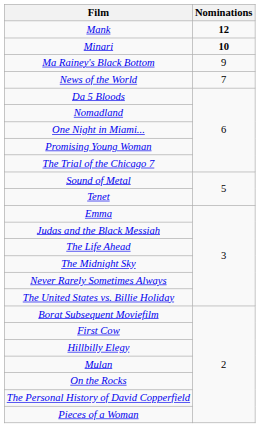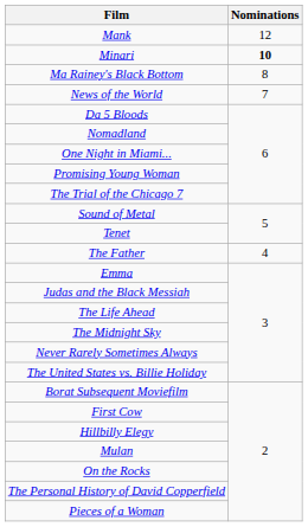 <table class="wikitable" rowspan="2" style="text-align:center" background: #f6e39c;>
 <tr>
 <th scope="col" style="text-align:center">Film</th>
 <th scope="col" style="width:55px">Nominations</th>
 </tr>
 <tr>
 <td><em><a href='#'>Mank</a></em></td>
-<td style="text-align:center"><strong>12</strong></td>
+<td style="text-align:center">12</td>
 </tr>
 <tr>
 <td><em><a href='#'>Minari</a></em></td>
 <td style="text-align:center"><strong>10</strong></td>
 </tr>
 <tr>
 <td><em><a href='#'>Ma Rainey's Black Bottom</a></em></td>
-<td style="text-align:center">9</td>
+<td style="text-align:center">8</td>
 </tr>
 <tr>
 <td><em><a href='#'>News of the World</a></em></td>
 <td style="text-align:center">7</td>
 </tr>
 <tr>
 <td><em><a href='#'>Da 5 Bloods</a></em></td>
 <td rowspan=5 style="text-align:center">6</td>
 </tr>
 <tr>
 <td><em><a href='#'>Nomadland</a></em></td>
 </tr>
 <tr>
 <td><em><a href='#'>One Night in Miami...</a></em></td>
 </tr>
 <tr>
 <td><em><a href='#'>Promising Young Woman</a></em></td>
 </tr>
 <tr>
 <td><em><a href='#'>The Trial of the Chicago 7</a></em></td>
 </tr>
 <tr>
 <td><em><a href='#'>Sound of Metal</a></em></td>
 <td rowspan=2 style="text-align:center">5</td>
 </tr>
 <tr>
 <td><em><a href='#'>Tenet</a></em></td>
+</tr>
+<tr>
+<td><em><a href='#'>The Father</a></em></td>
+<td style="text-align:center">4</td>
 </tr>
 <tr>
 <td><em><a href='#'>Emma</a></em></td>
 <td rowspan=6 style="text-align:center">3</td>
 </tr>
 <tr>
 <td><em><a href='#'>Judas and the Black Messiah</a></em></td>
 </tr>
 <tr>
 <td><em><a href='#'>The Life Ahead</a></em></td>
 </tr>
 <tr>
 <td><em><a href='#'>The Midnight Sky</a></em></td>
 </tr>
 <tr>
 <td><em><a href='#'>Never Rarely Sometimes Always</a></em></td>
 </tr>
 <tr>
 <td><em><a href='#'>The United States vs. Billie Holiday</a></em></td>
 </tr>
 <tr>
 <td><em><a href='#'>Borat Subsequent Moviefilm</a></em></td>
 <td rowspan=7 style="text-align:center">2</td>
 </tr>
 <tr>
 <td><em><a href='#'>First Cow</a></em></td>
 </tr>
 <tr>
 <td><em><a href='#'>Hillbilly Elegy</a></em></td>
 </tr>
 <tr>
 <td><em><a href='#'>Mulan</a></em></td>
 </tr>
 <tr>
 <td><em><a href='#'>On the Rocks</a></em></td>
 </tr>
 <tr>
 <td><em><a href='#'>The Personal History of David Copperfield</a></em></td>
 </tr>
 <tr>
 <td><em><a href='#'>Pieces of a Woman</a></em></td>
 </tr>
 </table>
